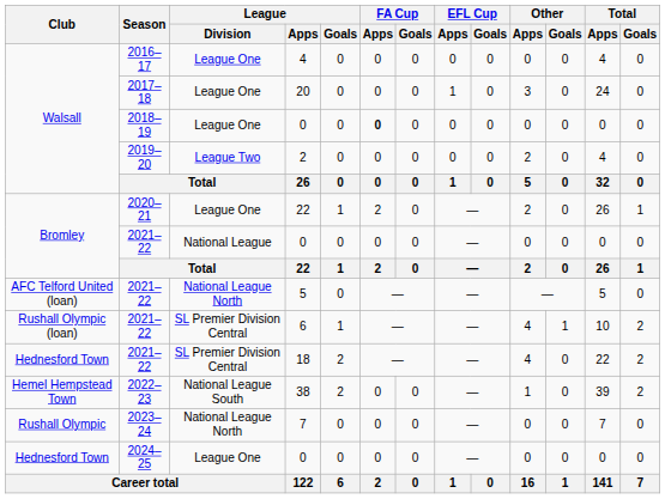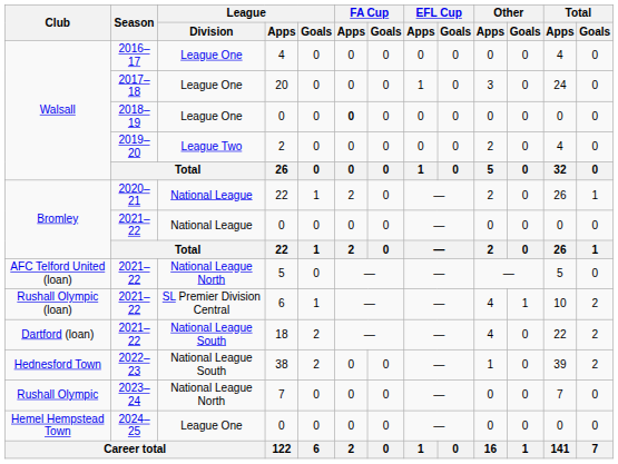 <table class=wikitable style=text-align:center>
 <tr>
 <th rowspan=2>Club</th>
 <th rowspan=2>Season</th>
 <th colspan=3>League</th>
 <th colspan=2><a href='#'>FA Cup</a></th>
 <th colspan=2><a href='#'>EFL Cup</a></th>
 <th colspan=2>Other</th>
 <th colspan=2>Total</th>
 </tr>
 <tr>
 <th>Division</th>
 <th>Apps</th>
 <th>Goals</th>
 <th>Apps</th>
 <th>Goals</th>
 <th>Apps</th>
 <th>Goals</th>
 <th>Apps</th>
 <th>Goals</th>
 <th>Apps</th>
 <th>Goals</th>
 </tr>
 <tr>
 <td rowspan=5><a href='#'>Walsall</a></td>
 <td><a href='#'>2016–17</a></td>
 <td><a href='#'>League One</a></td>
 <td>4</td>
 <td>0</td>
 <td>0</td>
 <td>0</td>
 <td>0</td>
 <td>0</td>
 <td>0</td>
 <td>0</td>
 <td>4</td>
 <td>0</td>
 </tr>
 <tr>
 <td><a href='#'>2017–18</a></td>
 <td>League One</td>
 <td>20</td>
 <td>0</td>
 <td>0</td>
 <td>0</td>
 <td>1</td>
 <td>0</td>
 <td>3</td>
 <td>0</td>
 <td>24</td>
 <td>0</td>
 </tr>
 <tr>
 <td><a href='#'>2018–19</a></td>
 <td>League One</td>
 <td>0</td>
 <td>0</td>
 <td><strong>0</strong></td>
 <td>0</td>
 <td>0</td>
 <td>0</td>
 <td>0</td>
 <td>0</td>
 <td>0</td>
 <td>0</td>
 </tr>
 <tr>
 <td><a href='#'>2019–20</a></td>
 <td><a href='#'>League Two</a></td>
 <td>2</td>
 <td>0</td>
 <td>0</td>
 <td>0</td>
 <td>0</td>
 <td>0</td>
 <td>2</td>
 <td>0</td>
 <td>4</td>
 <td>0</td>
 </tr>
 <tr>
 <th colspan=2>Total</th>
 <th>26</th>
 <th>0</th>
 <th>0</th>
 <th>0</th>
 <th>1</th>
 <th>0</th>
 <th>5</th>
 <th>0</th>
 <th>32</th>
 <th>0</th>
 </tr>
 <tr>
 <td rowspan=3><a href='#'>Bromley</a></td>
 <td><a href='#'>2020–21</a></td>
-<td>League One</td>
+<td><a href='#'>National League</a></td>
 <td>22</td>
 <td>1</td>
 <td>2</td>
 <td>0</td>
 <td colspan=2>—</td>
 <td>2</td>
 <td>0</td>
 <td>26</td>
 <td>1</td>
 </tr>
 <tr>
 <td><a href='#'>2021–22</a></td>
 <td>National League</td>
 <td>0</td>
 <td>0</td>
 <td>0</td>
 <td>0</td>
 <td colspan=2>—</td>
 <td>0</td>
 <td>0</td>
 <td>0</td>
 <td>0</td>
 </tr>
 <tr>
 <th colspan=2>Total</th>
 <th>22</th>
 <th>1</th>
 <th>2</th>
 <th>0</th>
 <th colspan=2>—</th>
 <th>2</th>
 <th>0</th>
 <th>26</th>
 <th>1</th>
 </tr>
 <tr>
 <td><a href='#'>AFC Telford United</a> (loan)</td>
 <td><a href='#'>2021–22</a></td>
 <td><a href='#'>National League North</a></td>
 <td>5</td>
 <td>0</td>
 <td colspan=2>—</td>
 <td colspan=2>—</td>
 <td colspan=2>—</td>
 <td>5</td>
 <td>0</td>
 </tr>
 <tr>
 <td><a href='#'>Rushall Olympic</a> (loan)</td>
 <td><a href='#'>2021–22</a></td>
 <td><a href='#'>SL</a> Premier Division Central</td>
 <td>6</td>
 <td>1</td>
 <td colspan=2>—</td>
 <td colspan=2>—</td>
 <td>4</td>
 <td>1</td>
 <td>10</td>
 <td>2</td>
 </tr>
 <tr>
-<td><a href='#'>Hednesford Town</a></td>
+<td><a href='#'>Dartford</a> (loan)</td>
 <td><a href='#'>2021–22</a></td>
-<td><a href='#'>SL</a> Premier Division Central</td>
+<td><a href='#'>National League South</a></td>
 <td>18</td>
 <td>2</td>
 <td colspan=2>—</td>
 <td colspan=2>—</td>
 <td>4</td>
 <td>0</td>
 <td>22</td>
 <td>2</td>
 </tr>
 <tr>
-<td><a href='#'>Hemel Hempstead Town</a></td>
+<td><a href='#'>Hednesford Town</a></td>
 <td><a href='#'>2022–23</a></td>
 <td>National League South</td>
 <td>38</td>
 <td>2</td>
 <td>0</td>
 <td>0</td>
 <td colspan=2>—</td>
 <td>1</td>
 <td>0</td>
 <td>39</td>
 <td>2</td>
 </tr>
 <tr>
 <td><a href='#'>Rushall Olympic</a></td>
 <td><a href='#'>2023–24</a></td>
 <td>National League North</td>
 <td>7</td>
 <td>0</td>
 <td>0</td>
 <td>0</td>
 <td colspan=2>—</td>
 <td>0</td>
 <td>0</td>
 <td>7</td>
 <td>0</td>
 </tr>
 <tr>
-<td><a href='#'>Hednesford Town</a></td>
+<td><a href='#'>Hemel Hempstead Town</a></td>
 <td><a href='#'>2024–25</a></td>
 <td>League One</td>
 <td>0</td>
 <td>0</td>
 <td>0</td>
 <td>0</td>
 <td colspan=2>—</td>
 <td>0</td>
 <td>0</td>
 <td>0</td>
 <td>0</td>
 </tr>
 <tr>
 <th colspan=3>Career total</th>
 <th>122</th>
 <th>6</th>
 <th>2</th>
 <th>0</th>
 <th>1</th>
 <th>0</th>
 <th>16</th>
 <th>1</th>
 <th>141</th>
 <th>7</th>
 </tr>
 </table>
